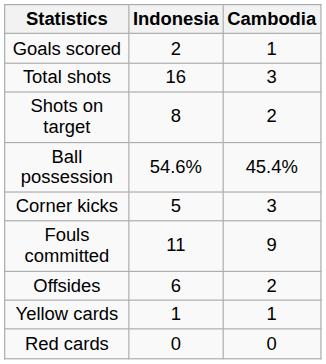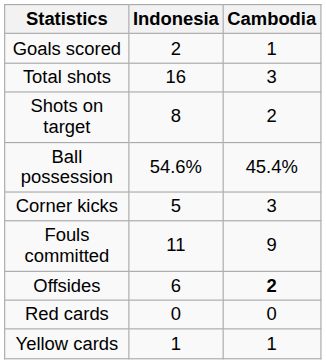 <table class="wikitable" style="text-align:center;margin: auto">
 <tr>
 <th scope=col width=100>Statistics</th>
 <th scope=col width=70>Indonesia</th>
 <th scope=col width=70>Cambodia</th>
 </tr>
 <tr>
 <td>Goals scored</td>
 <td>2</td>
 <td>1</td>
 </tr>
 <tr>
 <td>Total shots</td>
 <td>16</td>
 <td>3</td>
 </tr>
 <tr>
 <td>Shots on target</td>
 <td>8</td>
 <td>2</td>
 </tr>
 <tr>
 <td>Ball possession</td>
 <td>54.6%</td>
 <td>45.4%</td>
 </tr>
 <tr>
 <td>Corner kicks</td>
 <td>5</td>
 <td>3</td>
 </tr>
 <tr>
 <td>Fouls committed</td>
 <td>11</td>
 <td>9</td>
 </tr>
 <tr>
 <td>Offsides</td>
 <td>6</td>
-<td>2</td>
+<td><strong>2</strong></td>
+</tr>
+<tr>
+<td>Red cards</td>
+<td>0</td>
+<td>0</td>
 </tr>
 <tr>
 <td>Yellow cards</td>
 <td>1</td>
 <td>1</td>
 </tr>
-<tr>
-<td>Red cards</td>
-<td>0</td>
-<td>0</td>
-</tr>
 </table>
